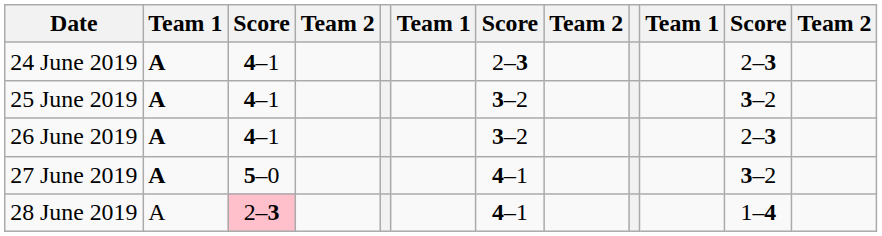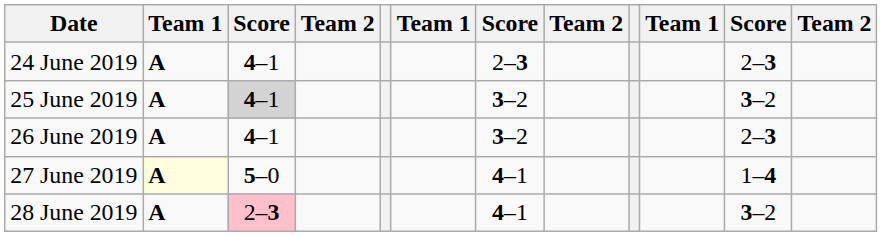 <table class="wikitable">
 <tr>
 <th>Date</th>
 <th>Team 1</th>
 <th>Score</th>
 <th>Team 2</th>
 <th></th>
 <th>Team 1</th>
 <th>Score</th>
 <th>Team 2</th>
 <th></th>
 <th>Team 1</th>
 <th>Score</th>
 <th>Team 2</th>
 </tr>
 <tr>
 <td>24 June 2019</td>
 <td><strong> A</strong></td>
 <td align="center"><strong>4</strong>–1</td>
 <td></td>
 <th></th>
 <td></td>
 <td align="center">2–<strong>3</strong></td>
 <td><strong></strong></td>
 <th></th>
 <td></td>
 <td align="center">2–<strong>3</strong></td>
 <td><strong></strong></td>
 </tr>
 <tr>
 <td>25 June 2019</td>
 <td><strong> A</strong></td>
-<td align="center"><strong>4</strong>–1</td>
+<td align="center" style="background: lightgrey;"><strong>4</strong>–1</td>
 <td></td>
 <th></th>
 <td><strong></strong></td>
 <td align="center"><strong>3</strong>–2</td>
 <td></td>
 <th></th>
 <td><strong></strong></td>
 <td align="center"><strong>3</strong>–2</td>
 <td></td>
 </tr>
 <tr>
 <td>26 June 2019</td>
 <td><strong> A</strong></td>
 <td align="center"><strong>4</strong>–1</td>
 <td></td>
 <th></th>
 <td><strong></strong></td>
 <td align="center"><strong>3</strong>–2</td>
 <td></td>
 <th></th>
 <td></td>
 <td align="center">2–<strong>3</strong></td>
 <td></td>
 </tr>
 <tr>
 <td>27 June 2019</td>
-<td><strong> A</strong></td>
+<td style="background: lightyellow;"><strong> A</strong></td>
 <td align="center"><strong>5</strong>–0</td>
 <td></td>
 <th></th>
 <td><strong></strong></td>
 <td align="center"><strong>4</strong>–1</td>
 <td></td>
 <th></th>
 <td></td>
-<td align="center"><strong>3</strong>–2</td>
+<td align="center">1–<strong>4</strong></td>
 <td><strong></strong></td>
 </tr>
 <tr>
 <td>28 June 2019</td>
-<td> A</td>
+<td><strong> A</strong></td>
 <td align="center" style="background: pink;">2–<strong>3</strong></td>
 <td><strong></strong></td>
 <th></th>
 <td><strong></strong></td>
 <td align="center"><strong>4</strong>–1</td>
 <td></td>
 <th></th>
 <td><strong></strong></td>
-<td align="center">1–<strong>4</strong></td>
+<td align="center"><strong>3</strong>–2</td>
 <td></td>
 </tr>
 </table>
